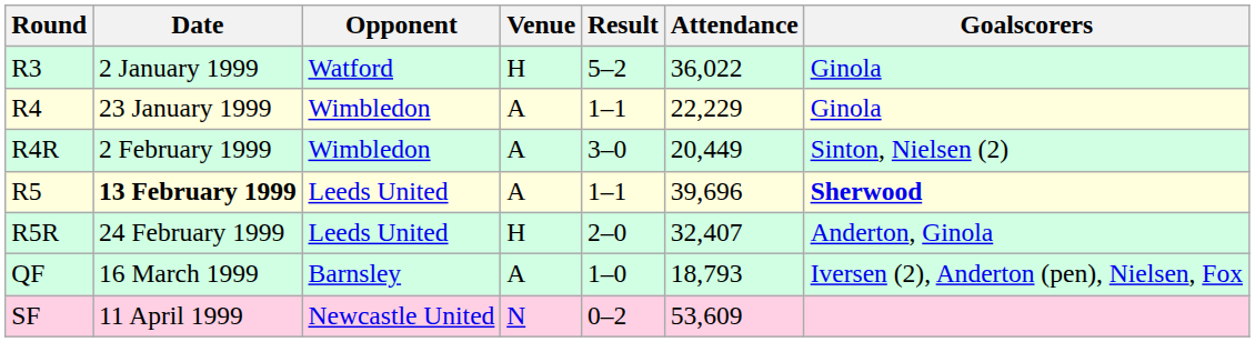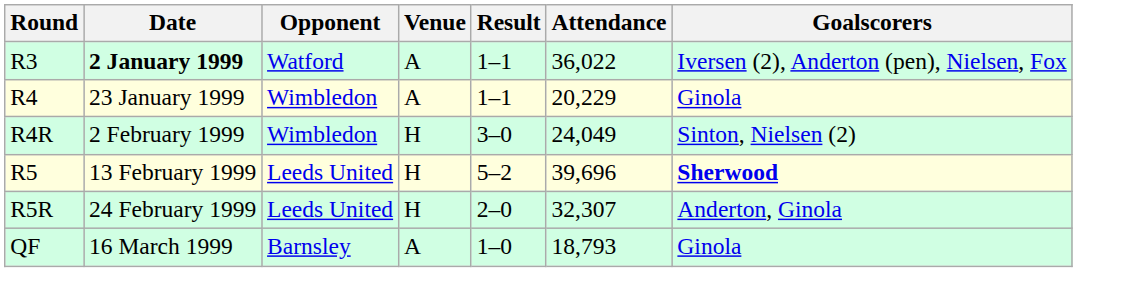 <table class="wikitable">
 <tr>
 <th>Round</th>
 <th>Date</th>
 <th>Opponent</th>
 <th>Venue</th>
 <th>Result</th>
 <th>Attendance</th>
 <th>Goalscorers</th>
 </tr>
 <tr style="background:#d0ffe3;">
 <td>R3</td>
-<td>2 January 1999</td>
+<td><strong>2 January 1999</strong></td>
 <td><a href='#'>Watford</a></td>
-<td>H</td>
-<td>5–2</td>
+<td>A</td>
+<td>1–1</td>
 <td>36,022</td>
-<td><a href='#'>Ginola</a></td>
+<td><a href='#'>Iversen</a> (2), <a href='#'>Anderton</a> (pen), <a href='#'>Nielsen</a>, <a href='#'>Fox</a></td>
 </tr>
 <tr style="background:#ffd;">
 <td>R4</td>
 <td>23 January 1999</td>
 <td><a href='#'>Wimbledon</a></td>
 <td>A</td>
 <td>1–1</td>
-<td>22,229</td>
+<td>20,229</td>
 <td><a href='#'>Ginola</a></td>
 </tr>
 <tr style="background:#d0ffe3;">
 <td>R4R</td>
 <td>2 February 1999</td>
 <td><a href='#'>Wimbledon</a></td>
-<td>A</td>
+<td>H</td>
 <td>3–0</td>
-<td>20,449</td>
+<td>24,049</td>
 <td><a href='#'>Sinton</a>, <a href='#'>Nielsen</a> (2)</td>
 </tr>
 <tr style="background:#ffd;">
 <td>R5</td>
-<td><strong>13 February 1999</strong></td>
+<td>13 February 1999</td>
 <td><a href='#'>Leeds United</a></td>
-<td>A</td>
-<td>1–1</td>
+<td>H</td>
+<td>5–2</td>
 <td>39,696</td>
 <td><strong><a href='#'>Sherwood</a></strong></td>
 </tr>
 <tr style="background:#d0ffe3;">
 <td>R5R</td>
 <td>24 February 1999</td>
 <td><a href='#'>Leeds United</a></td>
 <td>H</td>
 <td>2–0</td>
-<td>32,407</td>
+<td>32,307</td>
 <td><a href='#'>Anderton</a>, <a href='#'>Ginola</a></td>
 </tr>
 <tr style="background:#d0ffe3;">
 <td>QF</td>
 <td>16 March 1999</td>
 <td><a href='#'>Barnsley</a></td>
 <td>A</td>
 <td>1–0</td>
 <td>18,793</td>
-<td><a href='#'>Iversen</a> (2), <a href='#'>Anderton</a> (pen), <a href='#'>Nielsen</a>, <a href='#'>Fox</a></td>
-</tr>
-<tr style="background:#ffd0e3;">
-<td>SF</td>
-<td>11 April 1999</td>
-<td><a href='#'>Newcastle United</a></td>
-<td><a href='#'>N</a></td>
-<td>0–2</td>
-<td>53,609</td>
-<td></td>
+<td><a href='#'>Ginola</a></td>
 </tr>
 </table>
